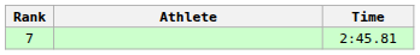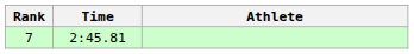 <table class=wikitable style="text-align:center">
 <tr>
 <th width=40>Rank</th>
+<th width=80>Time</th>
 <th width=250>Athlete</th>
-<th width=80>Time</th>
 </tr>
 <tr bgcolor="ccffcc">
 <td>7</td>
+<td>2:45.81</td>
 <td align=left></td>
-<td>2:45.81</td>
 </tr>
 </table>
